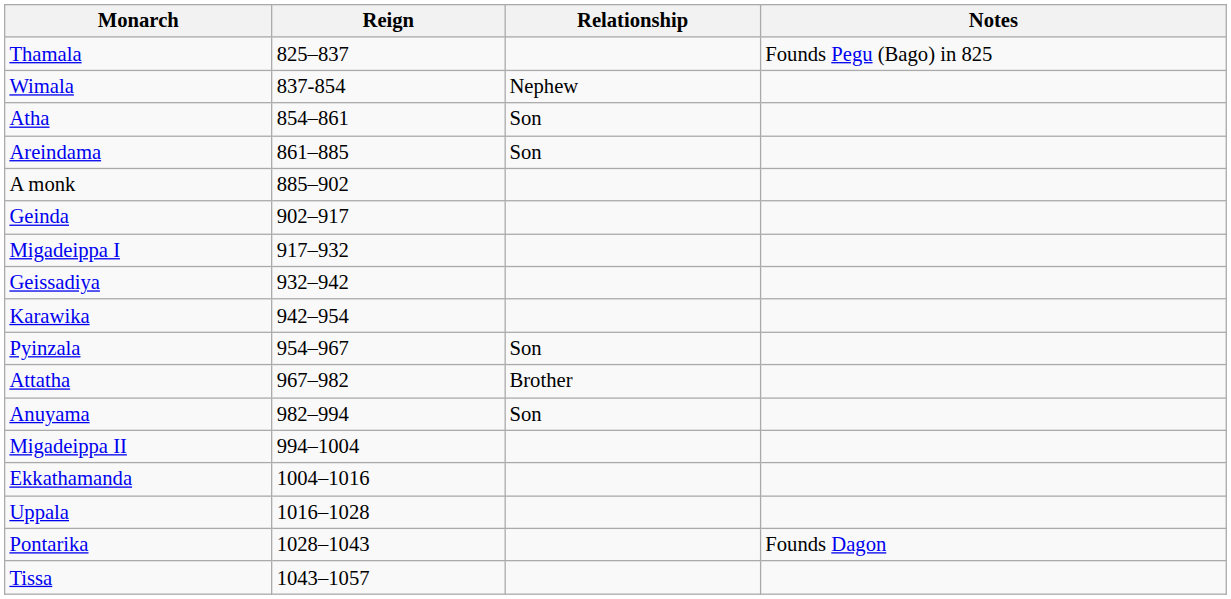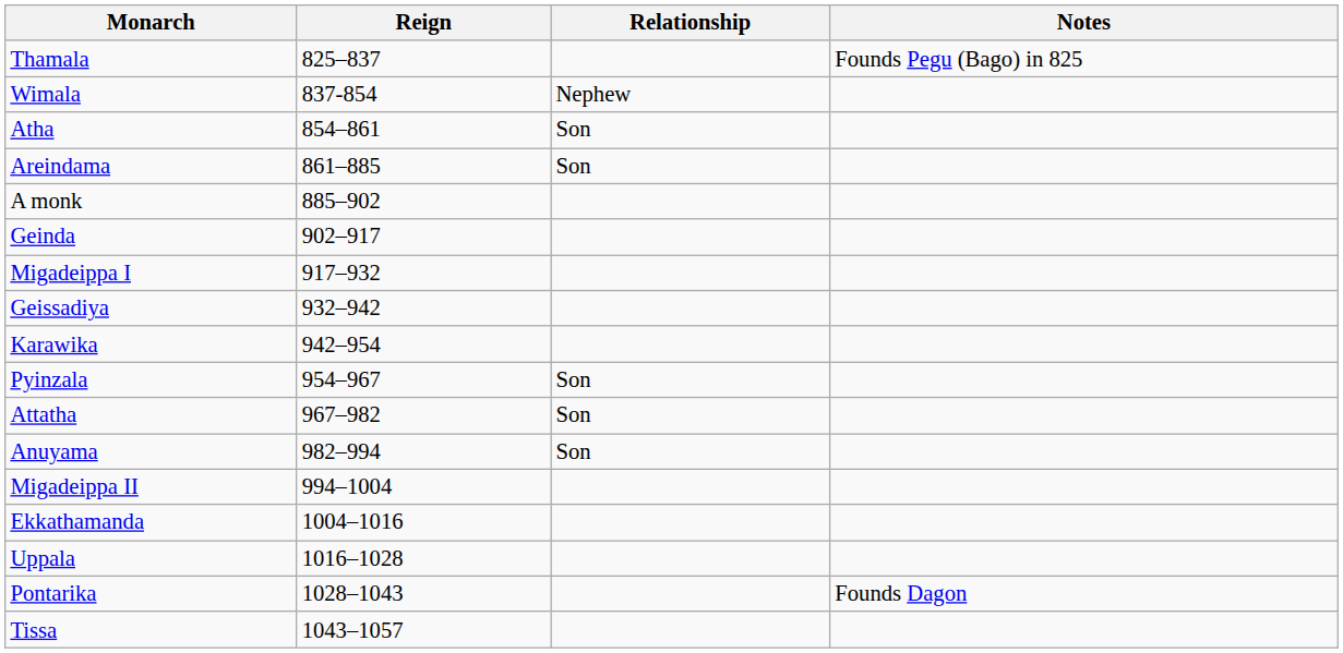 <table width=75% class="wikitable">
 <tr>
 <th width=8%>Monarch</th>
 <th width=8%>Reign</th>
 <th width=8%>Relationship</th>
 <th width=16%>Notes</th>
 </tr>
 <tr>
 <td><a href='#'>Thamala</a></td>
 <td>825–837</td>
 <td></td>
 <td>Founds <a href='#'>Pegu</a> (Bago) in 825</td>
 </tr>
 <tr>
 <td><a href='#'>Wimala</a></td>
 <td>837-854</td>
 <td>Nephew</td>
 <td></td>
 </tr>
 <tr>
 <td><a href='#'>Atha</a></td>
 <td>854–861</td>
 <td>Son</td>
 <td></td>
 </tr>
 <tr>
 <td><a href='#'>Areindama</a></td>
 <td>861–885</td>
 <td>Son</td>
 <td></td>
 </tr>
 <tr>
 <td>A monk</td>
 <td>885–902</td>
 <td></td>
 <td></td>
 </tr>
 <tr>
 <td><a href='#'>Geinda</a></td>
 <td>902–917</td>
 <td></td>
 <td></td>
 </tr>
 <tr>
 <td><a href='#'>Migadeippa I</a></td>
 <td>917–932</td>
 <td></td>
 <td></td>
 </tr>
 <tr>
 <td><a href='#'>Geissadiya</a></td>
 <td>932–942</td>
 <td></td>
 <td></td>
 </tr>
 <tr>
 <td><a href='#'>Karawika</a></td>
 <td>942–954</td>
 <td></td>
 <td></td>
 </tr>
 <tr>
 <td><a href='#'>Pyinzala</a></td>
 <td>954–967</td>
 <td>Son</td>
 <td></td>
 </tr>
 <tr>
 <td><a href='#'>Attatha</a></td>
 <td>967–982</td>
-<td>Brother</td>
+<td>Son</td>
 <td></td>
 </tr>
 <tr>
 <td><a href='#'>Anuyama</a></td>
 <td>982–994</td>
 <td>Son</td>
 <td></td>
 </tr>
 <tr>
 <td><a href='#'>Migadeippa II</a></td>
 <td>994–1004</td>
 <td></td>
 <td></td>
 </tr>
 <tr>
 <td><a href='#'>Ekkathamanda</a></td>
 <td>1004–1016</td>
 <td></td>
 <td></td>
 </tr>
 <tr>
 <td><a href='#'>Uppala</a></td>
 <td>1016–1028</td>
 <td></td>
 <td></td>
 </tr>
 <tr>
 <td><a href='#'>Pontarika</a></td>
 <td>1028–1043</td>
 <td></td>
 <td>Founds <a href='#'>Dagon</a></td>
 </tr>
 <tr>
 <td><a href='#'>Tissa</a></td>
 <td>1043–1057</td>
 <td></td>
 <td></td>
 </tr>
 </table>
